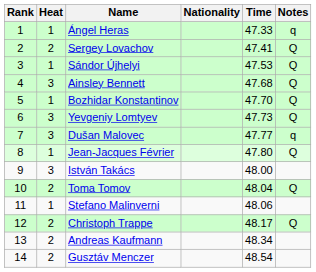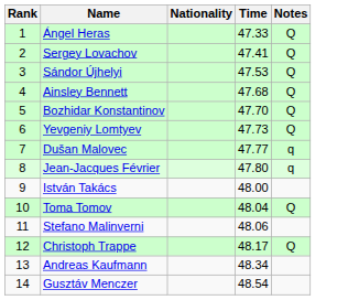 <table class="wikitable sortable" style="text-align:center">
 <tr>
 <th>Rank</th>
-<th>Heat</th>
 <th>Name</th>
 <th>Nationality</th>
 <th>Time</th>
 <th>Notes</th>
 </tr>
 <tr bgcolor=ccffcc>
 <td>1</td>
-<td>1</td>
 <td align="left"><a href='#'>Ángel Heras</a></td>
 <td align=left></td>
 <td>47.33</td>
-<td>q</td>
+<td>Q</td>
 </tr>
 <tr bgcolor=ccffcc>
-<td>2</td>
 <td>2</td>
 <td align="left"><a href='#'>Sergey Lovachov</a></td>
 <td align=left></td>
 <td>47.41</td>
 <td>Q</td>
 </tr>
 <tr bgcolor=ccffcc>
 <td>3</td>
-<td>1</td>
 <td align="left"><a href='#'>Sándor Újhelyi</a></td>
 <td align=left></td>
 <td>47.53</td>
 <td>Q</td>
 </tr>
 <tr bgcolor=ccffcc>
 <td>4</td>
-<td>3</td>
 <td align="left"><a href='#'>Ainsley Bennett</a></td>
 <td align=left></td>
 <td>47.68</td>
 <td>Q</td>
 </tr>
 <tr bgcolor=ccffcc>
 <td>5</td>
-<td>1</td>
 <td align="left"><a href='#'>Bozhidar Konstantinov</a></td>
 <td align=left></td>
 <td>47.70</td>
 <td>Q</td>
 </tr>
 <tr bgcolor=ccffcc>
 <td>6</td>
-<td>3</td>
 <td align="left"><a href='#'>Yevgeniy Lomtyev</a></td>
 <td align=left></td>
 <td>47.73</td>
 <td>Q</td>
 </tr>
 <tr bgcolor=ccffcc>
 <td>7</td>
-<td>3</td>
 <td align="left"><a href='#'>Dušan Malovec</a></td>
 <td align=left></td>
 <td>47.77</td>
 <td>q</td>
 </tr>
 <tr bgcolor=ddffdd>
 <td>8</td>
-<td>1</td>
 <td align="left"><a href='#'>Jean-Jacques Février</a></td>
 <td align=left></td>
 <td>47.80</td>
-<td>Q</td>
+<td>q</td>
 </tr>
 <tr>
 <td>9</td>
-<td>3</td>
 <td align="left"><a href='#'>István Takács</a></td>
 <td align=left></td>
 <td>48.00</td>
 <td></td>
 </tr>
 <tr bgcolor=ccffcc>
 <td>10</td>
-<td>2</td>
 <td align="left"><a href='#'>Toma Tomov</a></td>
 <td align=left></td>
 <td>48.04</td>
 <td>Q</td>
 </tr>
 <tr>
 <td>11</td>
-<td>1</td>
 <td align="left"><a href='#'>Stefano Malinverni</a></td>
 <td align=left></td>
 <td>48.06</td>
 <td></td>
 </tr>
 <tr bgcolor=ccffcc>
 <td>12</td>
-<td>2</td>
 <td align="left"><a href='#'>Christoph Trappe</a></td>
 <td align=left></td>
 <td>48.17</td>
 <td>Q</td>
 </tr>
 <tr>
 <td>13</td>
-<td>2</td>
 <td align="left"><a href='#'>Andreas Kaufmann</a></td>
 <td align=left></td>
 <td>48.34</td>
 <td></td>
 </tr>
 <tr>
 <td>14</td>
-<td>2</td>
 <td align="left"><a href='#'>Gusztáv Menczer</a></td>
 <td align=left></td>
 <td>48.54</td>
 <td></td>
 </tr>
 </table>
